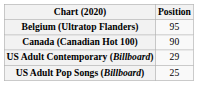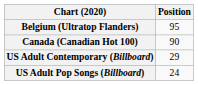 <table class="wikitable sortable plainrowheaders" style="text-align:center">
 <tr>
 <th scope="col">Chart (2020)</th>
 <th scope="col">Position</th>
 </tr>
 <tr>
 <th scope="row">Belgium (Ultratop Flanders)</th>
 <td>95</td>
 </tr>
 <tr>
 <th scope="row">Canada (Canadian Hot 100)</th>
 <td>90</td>
 </tr>
 <tr>
 <th scope="row">US Adult Contemporary (<em>Billboard</em>)</th>
 <td>29</td>
 </tr>
 <tr>
 <th scope="row">US Adult Pop Songs (<em>Billboard</em>)</th>
-<td>25</td>
+<td>24</td>
 </tr>
 </table>
